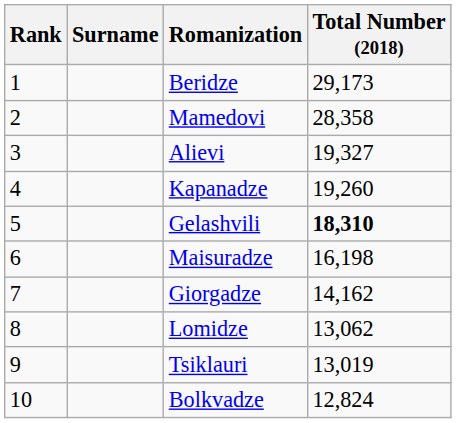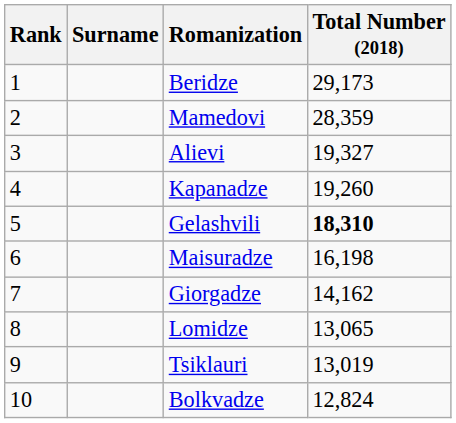 <table class="wikitable">
 <tr>
 <th>Rank</th>
 <th>Surname</th>
 <th>Romanization</th>
 <th>Total Number<br><small>(2018)</small></th>
 </tr>
 <tr>
 <td>1</td>
 <td></td>
 <td><a href='#'>Beridze</a></td>
 <td>29,173</td>
 </tr>
 <tr>
 <td>2</td>
 <td></td>
 <td><a href='#'>Mamedovi</a></td>
-<td>28,358</td>
+<td>28,359</td>
 </tr>
 <tr>
 <td>3</td>
 <td></td>
 <td><a href='#'>Alievi</a></td>
 <td>19,327</td>
 </tr>
 <tr>
 <td>4</td>
 <td></td>
 <td><a href='#'>Kapanadze</a></td>
 <td>19,260</td>
 </tr>
 <tr>
 <td>5</td>
 <td></td>
 <td><a href='#'>Gelashvili</a></td>
 <td><strong>18,310</strong></td>
 </tr>
 <tr>
 <td>6</td>
 <td></td>
 <td><a href='#'>Maisuradze</a></td>
 <td>16,198</td>
 </tr>
 <tr>
 <td>7</td>
 <td></td>
 <td><a href='#'>Giorgadze</a></td>
 <td>14,162</td>
 </tr>
 <tr>
 <td>8</td>
 <td></td>
 <td><a href='#'>Lomidze</a></td>
-<td>13,062</td>
+<td>13,065</td>
 </tr>
 <tr>
 <td>9</td>
 <td></td>
 <td><a href='#'>Tsiklauri</a></td>
 <td>13,019</td>
 </tr>
 <tr>
 <td>10</td>
 <td></td>
 <td><a href='#'>Bolkvadze</a></td>
 <td>12,824</td>
 </tr>
 </table>
